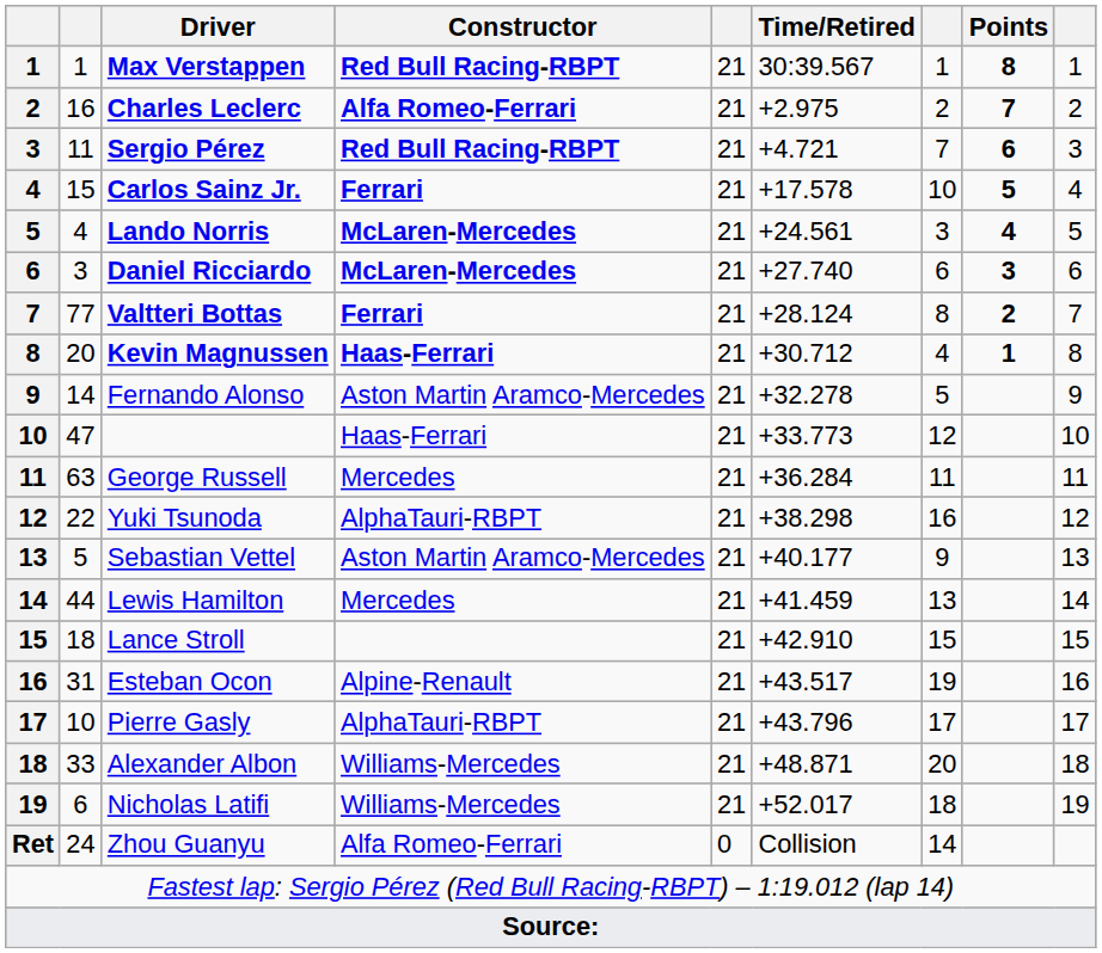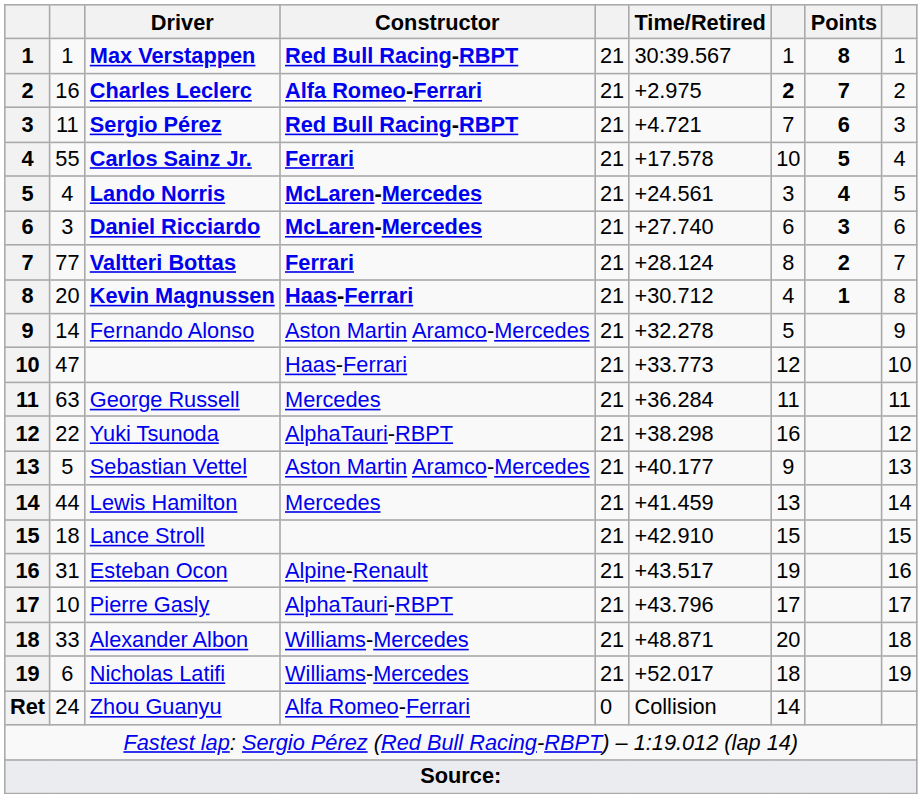 <table class="wikitable sortable" style="font-size: 85%;">
 <tr>
 <th scope="col"></th>
 <th scope="col"></th>
 <th scope="col">Driver</th>
 <th scope="col">Constructor</th>
 <th scope="col" class="unsortable"></th>
 <th scope="col" class="unsortable">Time/Retired</th>
 <th scope="col"></th>
 <th scope="col">Points</th>
 <th scope="col"></th>
 </tr>
 <tr>
 <th>1</th>
 <td align="center">1</td>
 <td data-sort-value="ver"> <strong><a href='#'>Max Verstappen</a></strong></td>
 <td><strong><a href='#'>Red Bull Racing</a>-<a href='#'>RBPT</a></strong></td>
 <td>21</td>
 <td>30:39.567</td>
 <td align="center">1</td>
 <td align="center"><strong>8</strong></td>
 <td align="center">1</td>
 </tr>
 <tr>
 <th>2</th>
 <td align="center">16</td>
 <td data-sort-value="lec"> <strong><a href='#'>Charles Leclerc</a></strong></td>
 <td><strong><a href='#'>Alfa Romeo</a>-<a href='#'>Ferrari</a></strong></td>
 <td>21</td>
 <td>+2.975</td>
-<td align="center">2</td>
+<td align="center"><strong>2</strong></td>
 <td align="center"><strong>7</strong></td>
 <td align="center">2</td>
 </tr>
 <tr>
 <th>3</th>
 <td align="center">11</td>
 <td data-sort-value="per"> <strong><a href='#'>Sergio Pérez</a></strong></td>
 <td><strong><a href='#'>Red Bull Racing</a>-<a href='#'>RBPT</a></strong></td>
 <td>21</td>
 <td>+4.721</td>
 <td align="center">7</td>
 <td align="center"><strong>6</strong></td>
 <td align="center">3</td>
 </tr>
 <tr>
 <th>4</th>
-<td style="text-align:center">15</td>
+<td style="text-align:center">55</td>
 <td data-sort-value="sai"> <strong><a href='#'>Carlos Sainz Jr.</a></strong></td>
 <td><strong><a href='#'>Ferrari</a></strong></td>
 <td>21</td>
 <td>+17.578</td>
 <td align="center">10</td>
 <td align="center"><strong>5</strong></td>
 <td align="center">4</td>
 </tr>
 <tr>
 <th>5</th>
 <td align="center">4</td>
 <td data-sort-value="nor"> <strong><a href='#'>Lando Norris</a></strong></td>
 <td><strong><a href='#'>McLaren</a>-<a href='#'>Mercedes</a></strong></td>
 <td>21</td>
 <td>+24.561</td>
 <td align="center">3</td>
 <td align="center"><strong>4</strong></td>
 <td align="center">5</td>
 </tr>
 <tr>
 <th>6</th>
 <td align="center">3</td>
 <td data-sort-value="ric"> <strong><a href='#'>Daniel Ricciardo</a></strong></td>
 <td><strong><a href='#'>McLaren</a>-<a href='#'>Mercedes</a></strong></td>
 <td>21</td>
 <td>+27.740</td>
 <td align="center">6</td>
 <td align="center"><strong>3</strong></td>
 <td align="center">6</td>
 </tr>
 <tr>
 <th>7</th>
 <td align="center">77</td>
 <td data-sort-value="bot"> <strong><a href='#'>Valtteri Bottas</a></strong></td>
 <td><strong><a href='#'>Ferrari</a></strong></td>
 <td>21</td>
 <td>+28.124</td>
 <td align="center">8</td>
 <td align="center"><strong>2</strong></td>
 <td align="center">7</td>
 </tr>
 <tr>
 <th>8</th>
 <td align="center">20</td>
 <td data-sort-value="mag"> <strong><a href='#'>Kevin Magnussen</a></strong></td>
 <td><strong><a href='#'>Haas</a>-<a href='#'>Ferrari</a></strong></td>
 <td>21</td>
 <td>+30.712</td>
 <td align="center">4</td>
 <td align="center"><strong>1</strong></td>
 <td align="center">8</td>
 </tr>
 <tr>
 <th>9</th>
 <td align="center">14</td>
 <td data-sort-value="alo"> <a href='#'>Fernando Alonso</a></td>
 <td><a href='#'>Aston Martin</a> <a href='#'>Aramco</a>-<a href='#'>Mercedes</a></td>
 <td>21</td>
 <td>+32.278</td>
 <td align="center">5</td>
 <td></td>
 <td align="center">9</td>
 </tr>
 <tr>
 <th>10</th>
 <td align="center">47</td>
 <td data-sort-value="msc"></td>
 <td><a href='#'>Haas</a>-<a href='#'>Ferrari</a></td>
 <td>21</td>
 <td>+33.773</td>
 <td align="center">12</td>
 <td></td>
 <td align="center">10</td>
 </tr>
 <tr>
 <th>11</th>
 <td align="center">63</td>
 <td data-sort-value="rus"> <a href='#'>George Russell</a></td>
 <td><a href='#'>Mercedes</a></td>
 <td>21</td>
 <td>+36.284</td>
 <td align="center">11</td>
 <td></td>
 <td align="center">11</td>
 </tr>
 <tr>
 <th>12</th>
 <td align="center">22</td>
 <td data-sort-value="tsu"> <a href='#'>Yuki Tsunoda</a></td>
 <td><a href='#'>AlphaTauri</a>-<a href='#'>RBPT</a></td>
 <td>21</td>
 <td>+38.298</td>
 <td align="center">16</td>
 <td></td>
 <td align="center">12</td>
 </tr>
 <tr>
 <th>13</th>
 <td style="text-align:center">5</td>
 <td data-sort-value="vet"> <a href='#'>Sebastian Vettel</a></td>
 <td><a href='#'>Aston Martin</a> <a href='#'>Aramco</a>-<a href='#'>Mercedes</a></td>
 <td>21</td>
 <td>+40.177</td>
 <td align="center">9</td>
 <td></td>
 <td align="center">13</td>
 </tr>
 <tr>
 <th>14</th>
 <td align="center">44</td>
 <td data-sort-value="ham"> <a href='#'>Lewis Hamilton</a></td>
 <td><a href='#'>Mercedes</a></td>
 <td>21</td>
 <td>+41.459</td>
 <td align="center">13</td>
 <td></td>
 <td align="center">14</td>
 </tr>
 <tr>
 <th>15</th>
 <td align="center">18</td>
 <td data-sort-value="str"> <a href='#'>Lance Stroll</a></td>
 <td></td>
 <td>21</td>
 <td>+42.910</td>
 <td align="center">15</td>
 <td></td>
 <td align="center">15</td>
 </tr>
 <tr>
 <th>16</th>
 <td align="center">31</td>
 <td data-sort-value="oco"> <a href='#'>Esteban Ocon</a></td>
 <td><a href='#'>Alpine</a>-<a href='#'>Renault</a></td>
 <td>21</td>
 <td>+43.517</td>
 <td align="center">19</td>
 <td></td>
 <td align="center">16</td>
 </tr>
 <tr>
 <th>17</th>
 <td align="center">10</td>
 <td data-sort-value="gas"> <a href='#'>Pierre Gasly</a></td>
 <td><a href='#'>AlphaTauri</a>-<a href='#'>RBPT</a></td>
 <td>21</td>
 <td>+43.796</td>
 <td align="center">17</td>
 <td></td>
 <td align="center">17</td>
 </tr>
 <tr>
 <th>18</th>
 <td align="center">33</td>
 <td data-sort-value="alb"> <a href='#'>Alexander Albon</a></td>
 <td><a href='#'>Williams</a>-<a href='#'>Mercedes</a></td>
 <td>21</td>
 <td>+48.871</td>
 <td align="center">20</td>
 <td></td>
 <td align="center">18</td>
 </tr>
 <tr>
 <th>19</th>
 <td align="center">6</td>
 <td data-sort-value="lat"> <a href='#'>Nicholas Latifi</a></td>
 <td><a href='#'>Williams</a>-<a href='#'>Mercedes</a></td>
 <td>21</td>
 <td>+52.017</td>
 <td align="center">18</td>
 <td></td>
 <td align="center">19</td>
 </tr>
 <tr>
 <th>Ret</th>
 <td align="center">24</td>
 <td data-sort-value="zho"> <a href='#'>Zhou Guanyu</a></td>
 <td><a href='#'>Alfa Romeo</a>-<a href='#'>Ferrari</a></td>
 <td>0</td>
 <td>Collision</td>
 <td align="center">14</td>
 <td></td>
 <td align="center"></td>
 </tr>
 <tr class="sortbottom">
 <td colspan="9" align="center"><em><a href='#'>Fastest lap</a>:</em>  <em><a href='#'>Sergio Pérez</a> (<a href='#'>Red Bull Racing</a>-<a href='#'>RBPT</a>) – 1:19.012 (lap 14)</em></td>
 </tr>
 <tr class="sortbottom">
 <td colspan="9" style="background-color:#EAECF0;text-align:center"><strong>Source:</strong></td>
 </tr>
 </table>
